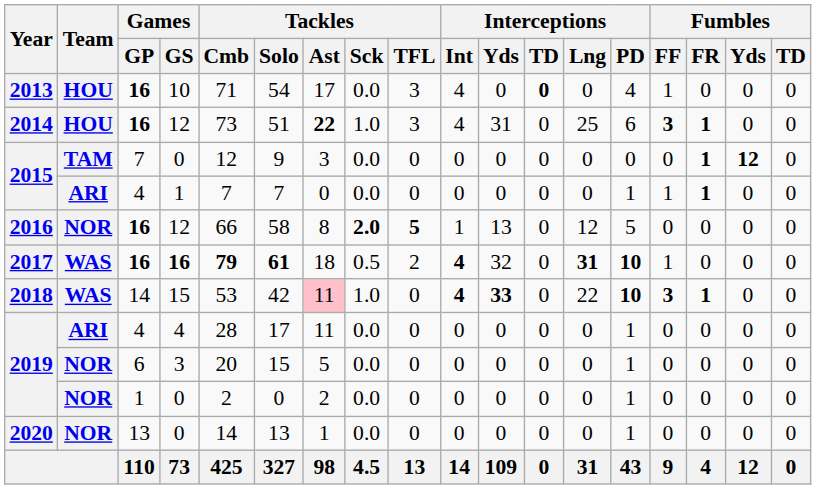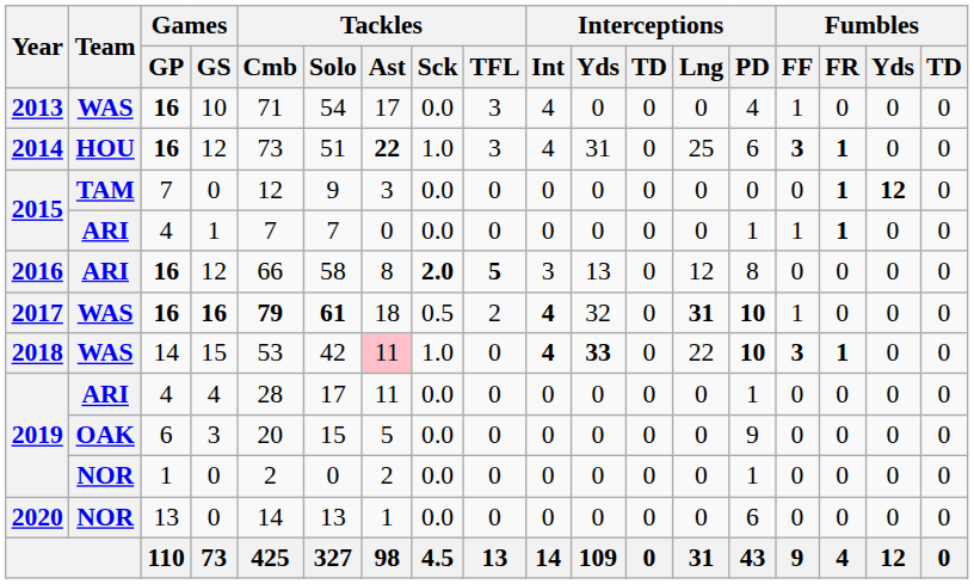 <table class="wikitable" style="text-align:center">
 <tr>
 <th rowspan="2">Year</th>
 <th rowspan="2">Team</th>
 <th colspan="2">Games</th>
 <th colspan="5">Tackles</th>
 <th colspan="5">Interceptions</th>
 <th colspan="4">Fumbles</th>
 </tr>
 <tr>
 <th>GP</th>
 <th>GS</th>
 <th>Cmb</th>
 <th>Solo</th>
 <th>Ast</th>
 <th>Sck</th>
 <th>TFL</th>
 <th>Int</th>
 <th>Yds</th>
 <th>TD</th>
 <th>Lng</th>
 <th>PD</th>
 <th>FF</th>
 <th>FR</th>
 <th>Yds</th>
 <th>TD</th>
 </tr>
 <tr>
 <th><a href='#'>2013</a></th>
-<th><a href='#'>HOU</a></th>
+<th><a href='#'>WAS</a></th>
 <td><strong>16</strong></td>
 <td>10</td>
 <td>71</td>
 <td>54</td>
 <td>17</td>
 <td>0.0</td>
 <td>3</td>
 <td>4</td>
 <td>0</td>
-<td><strong>0</strong></td>
+<td>0</td>
 <td>0</td>
 <td>4</td>
 <td>1</td>
 <td>0</td>
 <td>0</td>
 <td>0</td>
 </tr>
 <tr>
 <th><a href='#'>2014</a></th>
 <th><a href='#'>HOU</a></th>
 <td><strong>16</strong></td>
 <td>12</td>
 <td>73</td>
 <td>51</td>
 <td><strong>22</strong></td>
 <td>1.0</td>
 <td>3</td>
 <td>4</td>
 <td>31</td>
 <td>0</td>
 <td>25</td>
 <td>6</td>
 <td><strong>3</strong></td>
 <td><strong>1</strong></td>
 <td>0</td>
 <td>0</td>
 </tr>
 <tr>
 <th rowspan="2"><a href='#'>2015</a></th>
 <th><a href='#'>TAM</a></th>
 <td>7</td>
 <td>0</td>
 <td>12</td>
 <td>9</td>
 <td>3</td>
 <td>0.0</td>
 <td>0</td>
 <td>0</td>
 <td>0</td>
 <td>0</td>
 <td>0</td>
 <td>0</td>
 <td>0</td>
 <td><strong>1</strong></td>
 <td><strong>12</strong></td>
 <td>0</td>
 </tr>
 <tr>
 <th><a href='#'>ARI</a></th>
 <td>4</td>
 <td>1</td>
 <td>7</td>
 <td>7</td>
 <td>0</td>
 <td>0.0</td>
 <td>0</td>
 <td>0</td>
 <td>0</td>
 <td>0</td>
 <td>0</td>
 <td>1</td>
 <td>1</td>
 <td><strong>1</strong></td>
 <td>0</td>
 <td>0</td>
 </tr>
 <tr>
 <th><a href='#'>2016</a></th>
-<th><a href='#'>NOR</a></th>
+<th><a href='#'>ARI</a></th>
 <td><strong>16</strong></td>
 <td>12</td>
 <td>66</td>
 <td>58</td>
 <td>8</td>
 <td><strong>2.0</strong></td>
 <td><strong>5</strong></td>
-<td>1</td>
+<td>3</td>
 <td>13</td>
 <td>0</td>
 <td>12</td>
-<td>5</td>
+<td>8</td>
 <td>0</td>
 <td>0</td>
 <td>0</td>
 <td>0</td>
 </tr>
 <tr>
 <th><a href='#'>2017</a></th>
 <th><a href='#'>WAS</a></th>
 <td><strong>16</strong></td>
 <td><strong>16</strong></td>
 <td><strong>79</strong></td>
 <td><strong>61</strong></td>
 <td>18</td>
 <td>0.5</td>
 <td>2</td>
 <td><strong>4</strong></td>
 <td>32</td>
 <td>0</td>
 <td><strong>31</strong></td>
 <td><strong>10</strong></td>
 <td>1</td>
 <td>0</td>
 <td>0</td>
 <td>0</td>
 </tr>
 <tr>
 <th><a href='#'>2018</a></th>
 <th><a href='#'>WAS</a></th>
 <td>14</td>
 <td>15</td>
 <td>53</td>
 <td>42</td>
 <td style="background: pink;">11</td>
 <td>1.0</td>
 <td>0</td>
 <td><strong>4</strong></td>
 <td><strong>33</strong></td>
 <td>0</td>
 <td>22</td>
 <td><strong>10</strong></td>
 <td><strong>3</strong></td>
 <td><strong>1</strong></td>
 <td>0</td>
 <td>0</td>
 </tr>
 <tr>
 <th rowspan="3"><a href='#'>2019</a></th>
 <th><a href='#'>ARI</a></th>
 <td>4</td>
 <td>4</td>
 <td>28</td>
 <td>17</td>
 <td>11</td>
 <td>0.0</td>
 <td>0</td>
 <td>0</td>
 <td>0</td>
 <td>0</td>
 <td>0</td>
 <td>1</td>
 <td>0</td>
 <td>0</td>
 <td>0</td>
 <td>0</td>
 </tr>
 <tr>
-<th><a href='#'>NOR</a></th>
+<th><a href='#'>OAK</a></th>
 <td>6</td>
 <td>3</td>
 <td>20</td>
 <td>15</td>
 <td>5</td>
 <td>0.0</td>
 <td>0</td>
 <td>0</td>
 <td>0</td>
 <td>0</td>
 <td>0</td>
-<td>1</td>
+<td>9</td>
 <td>0</td>
 <td>0</td>
 <td>0</td>
 <td>0</td>
 </tr>
 <tr>
 <th><a href='#'>NOR</a></th>
 <td>1</td>
 <td>0</td>
 <td>2</td>
 <td>0</td>
 <td>2</td>
 <td>0.0</td>
 <td>0</td>
 <td>0</td>
 <td>0</td>
 <td>0</td>
 <td>0</td>
 <td>1</td>
 <td>0</td>
 <td>0</td>
 <td>0</td>
 <td>0</td>
 </tr>
 <tr>
 <th><a href='#'>2020</a></th>
 <th><a href='#'>NOR</a></th>
 <td>13</td>
 <td>0</td>
 <td>14</td>
 <td>13</td>
 <td>1</td>
 <td>0.0</td>
 <td>0</td>
 <td>0</td>
 <td>0</td>
 <td>0</td>
 <td>0</td>
-<td>1</td>
+<td>6</td>
 <td>0</td>
 <td>0</td>
 <td>0</td>
 <td>0</td>
 </tr>
 <tr>
 <th colspan="2"></th>
 <th>110</th>
 <th>73</th>
 <th>425</th>
 <th>327</th>
 <th>98</th>
 <th>4.5</th>
 <th>13</th>
 <th>14</th>
 <th>109</th>
 <th>0</th>
 <th>31</th>
 <th>43</th>
 <th>9</th>
 <th>4</th>
 <th>12</th>
 <th>0</th>
 </tr>
 </table>
